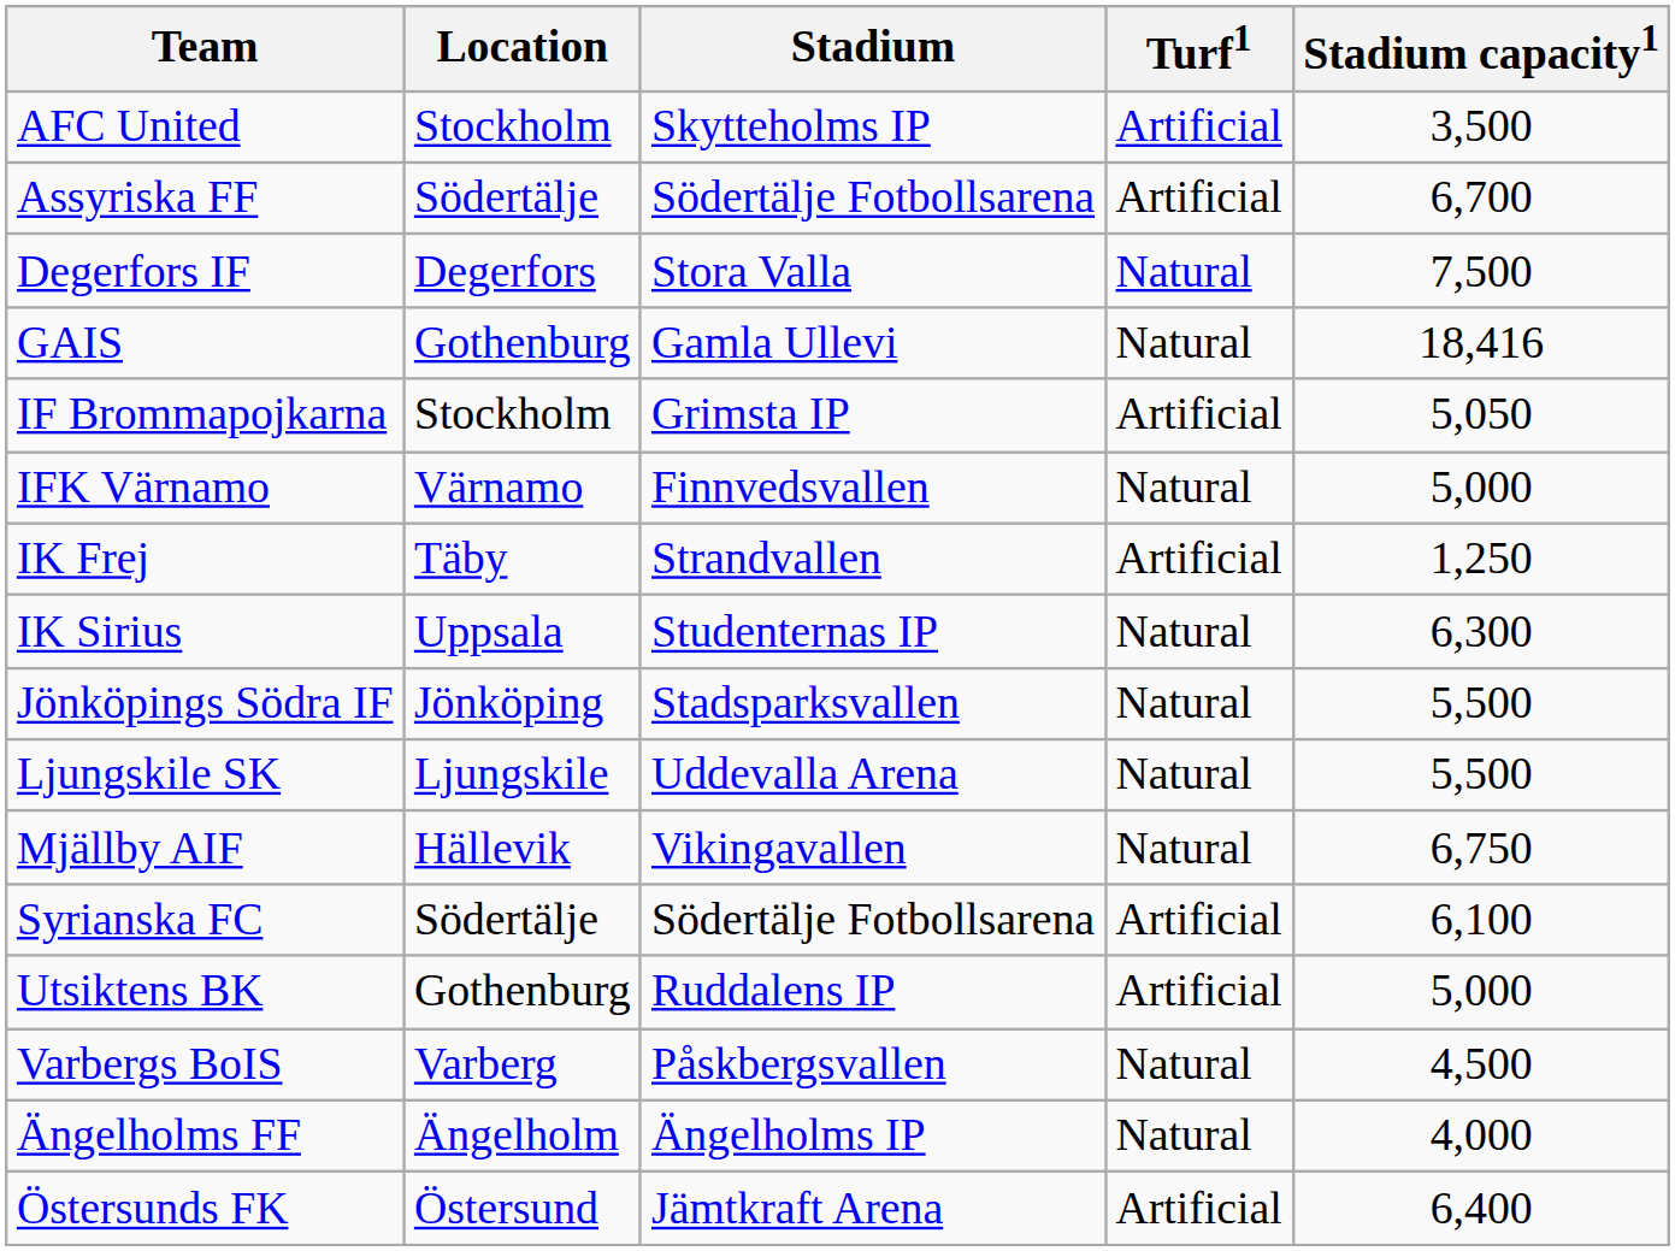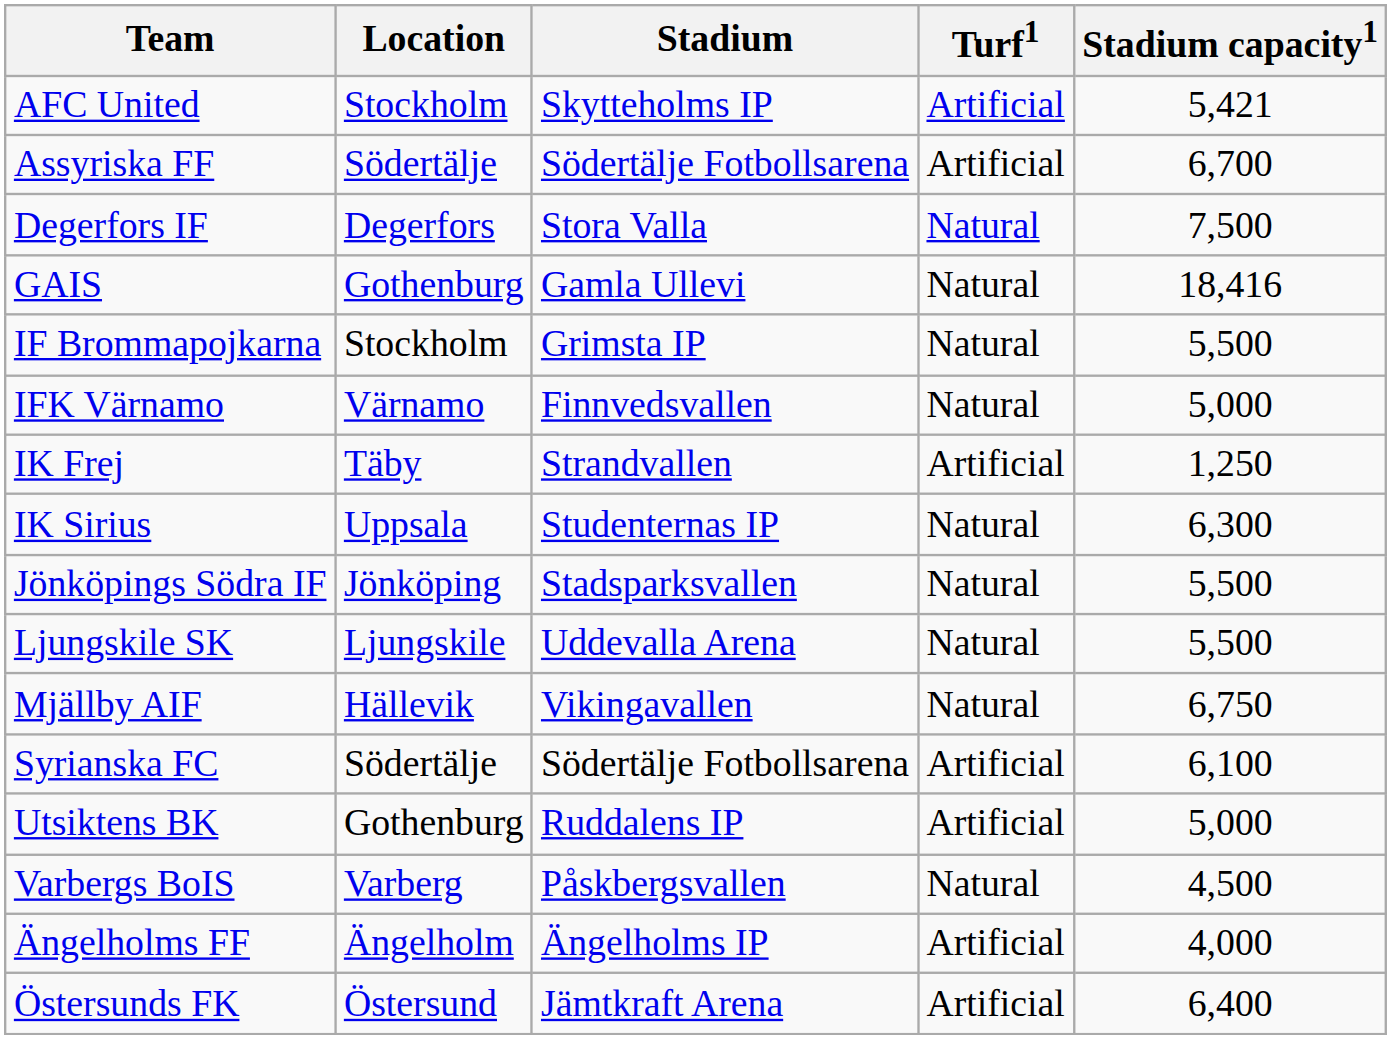 <table class="sortable wikitable" style="text-align: left;">
 <tr>
 <th>Team</th>
 <th>Location</th>
 <th>Stadium</th>
 <th>Turf<sup>1</sup></th>
 <th>Stadium capacity<sup>1</sup></th>
 </tr>
 <tr>
 <td><a href='#'>AFC United</a></td>
 <td><a href='#'>Stockholm</a></td>
 <td><a href='#'>Skytteholms IP</a></td>
 <td><a href='#'>Artificial</a></td>
-<td align="center">3,500</td>
+<td align="center">5,421</td>
 </tr>
 <tr>
 <td><a href='#'>Assyriska FF</a></td>
 <td><a href='#'>Södertälje</a></td>
 <td><a href='#'>Södertälje Fotbollsarena</a></td>
 <td>Artificial</td>
 <td align="center">6,700</td>
 </tr>
 <tr>
 <td><a href='#'>Degerfors IF</a></td>
 <td><a href='#'>Degerfors</a></td>
 <td><a href='#'>Stora Valla</a></td>
 <td><a href='#'>Natural</a></td>
 <td align="center">7,500</td>
 </tr>
 <tr>
 <td><a href='#'>GAIS</a></td>
 <td><a href='#'>Gothenburg</a></td>
 <td><a href='#'>Gamla Ullevi</a></td>
 <td>Natural</td>
 <td align="center">18,416</td>
 </tr>
 <tr>
 <td><a href='#'>IF Brommapojkarna</a></td>
 <td>Stockholm</td>
 <td><a href='#'>Grimsta IP</a></td>
-<td>Artificial</td>
-<td align="center">5,050</td>
+<td>Natural</td>
+<td align="center">5,500</td>
 </tr>
 <tr>
 <td><a href='#'>IFK Värnamo</a></td>
 <td><a href='#'>Värnamo</a></td>
 <td><a href='#'>Finnvedsvallen</a></td>
 <td>Natural</td>
 <td align="center">5,000</td>
 </tr>
 <tr>
 <td><a href='#'>IK Frej</a></td>
 <td><a href='#'>Täby</a></td>
 <td><a href='#'>Strandvallen</a></td>
 <td>Artificial</td>
 <td align="center">1,250</td>
 </tr>
 <tr>
 <td><a href='#'>IK Sirius</a></td>
 <td><a href='#'>Uppsala</a></td>
 <td><a href='#'>Studenternas IP</a></td>
 <td>Natural</td>
 <td align="center">6,300</td>
 </tr>
 <tr>
 <td><a href='#'>Jönköpings Södra IF</a></td>
 <td><a href='#'>Jönköping</a></td>
 <td><a href='#'>Stadsparksvallen</a></td>
 <td>Natural</td>
 <td align="center">5,500</td>
 </tr>
 <tr>
 <td><a href='#'>Ljungskile SK</a></td>
 <td><a href='#'>Ljungskile</a></td>
 <td><a href='#'>Uddevalla Arena</a></td>
 <td>Natural</td>
 <td align="center">5,500</td>
 </tr>
 <tr>
 <td><a href='#'>Mjällby AIF</a></td>
 <td><a href='#'>Hällevik</a></td>
 <td><a href='#'>Vikingavallen</a></td>
 <td>Natural</td>
 <td align="center">6,750</td>
 </tr>
 <tr>
 <td><a href='#'>Syrianska FC</a></td>
 <td>Södertälje</td>
 <td>Södertälje Fotbollsarena</td>
 <td>Artificial</td>
 <td align="center">6,100</td>
 </tr>
 <tr>
 <td><a href='#'>Utsiktens BK</a></td>
 <td>Gothenburg</td>
 <td><a href='#'>Ruddalens IP</a></td>
 <td>Artificial</td>
 <td align="center">5,000</td>
 </tr>
 <tr>
 <td><a href='#'>Varbergs BoIS</a></td>
 <td><a href='#'>Varberg</a></td>
 <td><a href='#'>Påskbergsvallen</a></td>
 <td>Natural</td>
 <td align="center">4,500</td>
 </tr>
 <tr>
 <td><a href='#'>Ängelholms FF</a></td>
 <td><a href='#'>Ängelholm</a></td>
 <td><a href='#'>Ängelholms IP</a></td>
-<td>Natural</td>
+<td>Artificial</td>
 <td align="center">4,000</td>
 </tr>
 <tr>
 <td><a href='#'>Östersunds FK</a></td>
 <td><a href='#'>Östersund</a></td>
 <td><a href='#'>Jämtkraft Arena</a></td>
 <td>Artificial</td>
 <td align="center">6,400</td>
 </tr>
 <tr>
 </tr>
 </table>
